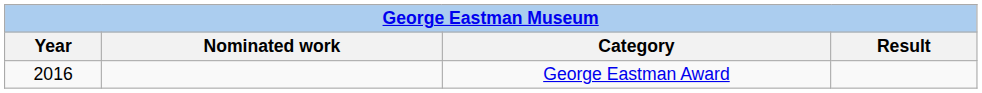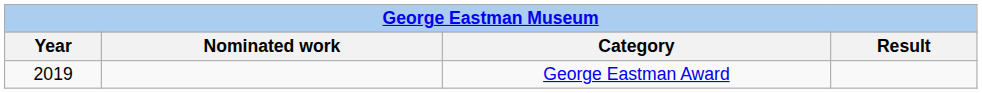 <table class="wikitable sortable" width="70%">
 <tr>
 <th colspan="4" align="center" style="background:#abcdef;"><a href='#'>George Eastman Museum</a></th>
 </tr>
 <tr>
 <th width="10%">Year</th>
 <th width="35%">Nominated work</th>
 <th width="40%">Category</th>
 <th width="15%">Result</th>
 </tr>
 <tr>
-<td align="center">2016</td>
+<td align="center">2019</td>
 <td></td>
 <td align="center"><a href='#'>George Eastman Award</a></td>
 <td></td>
 </tr>
 </table>
